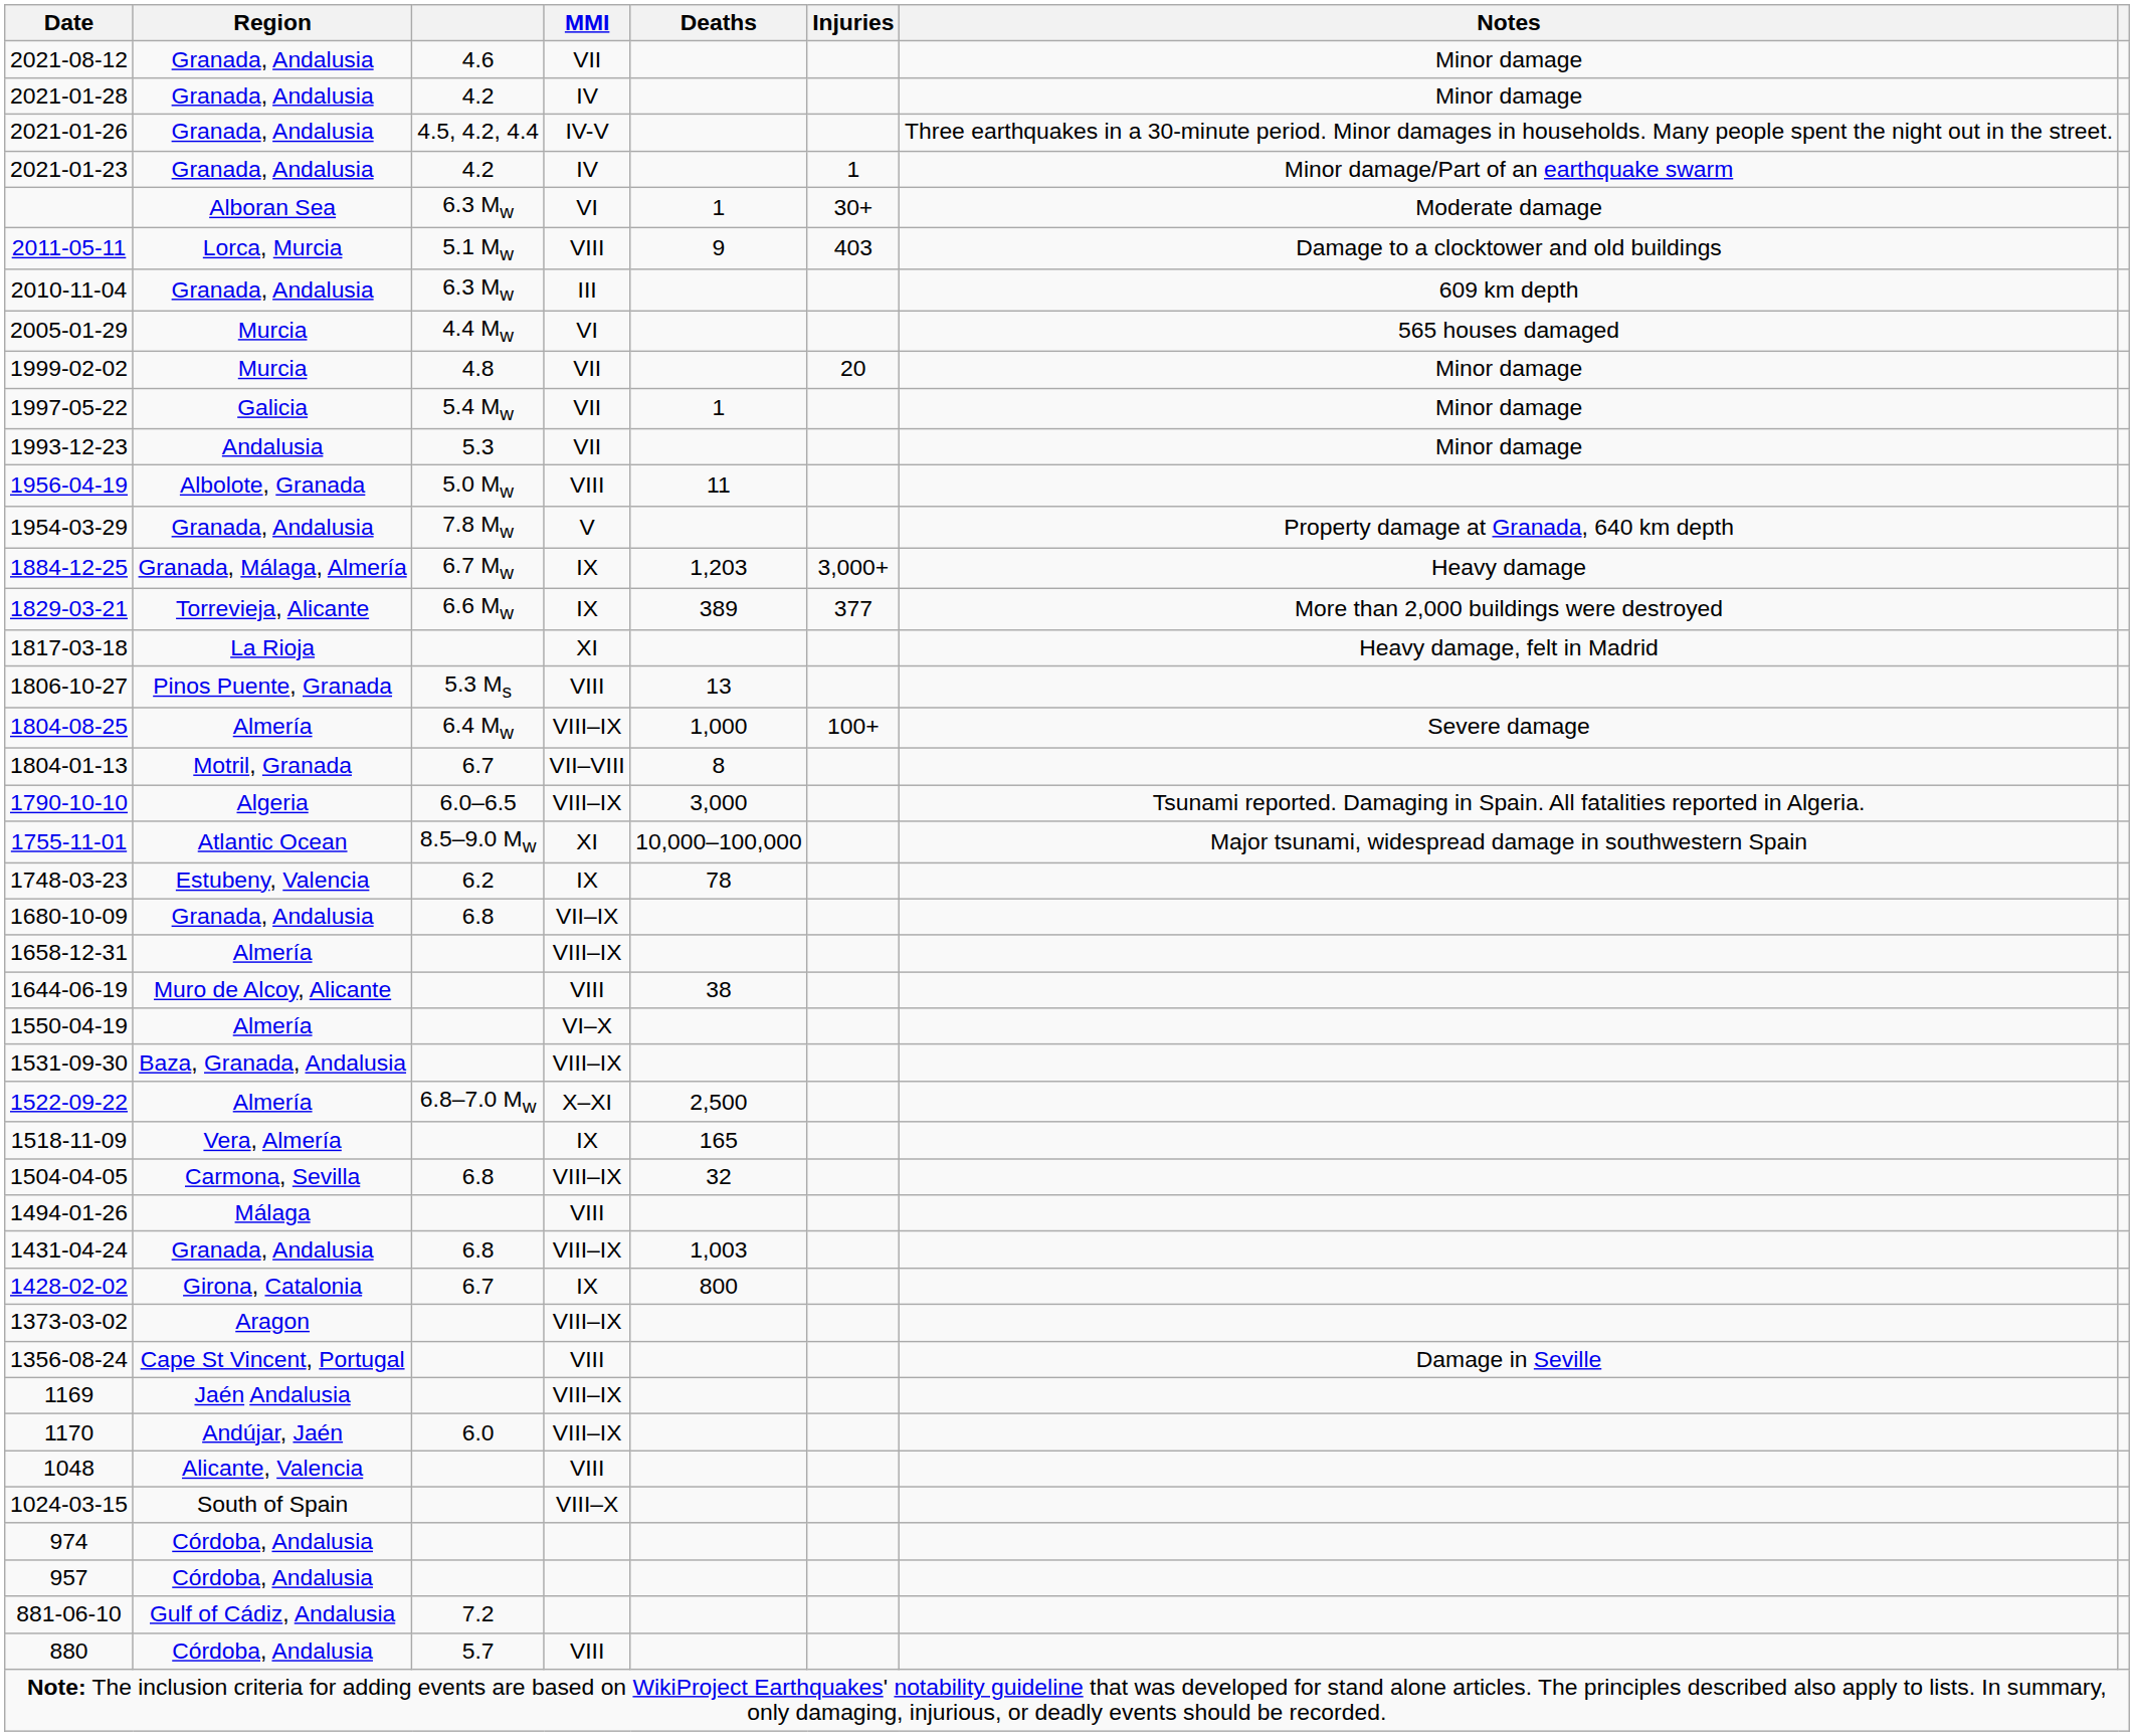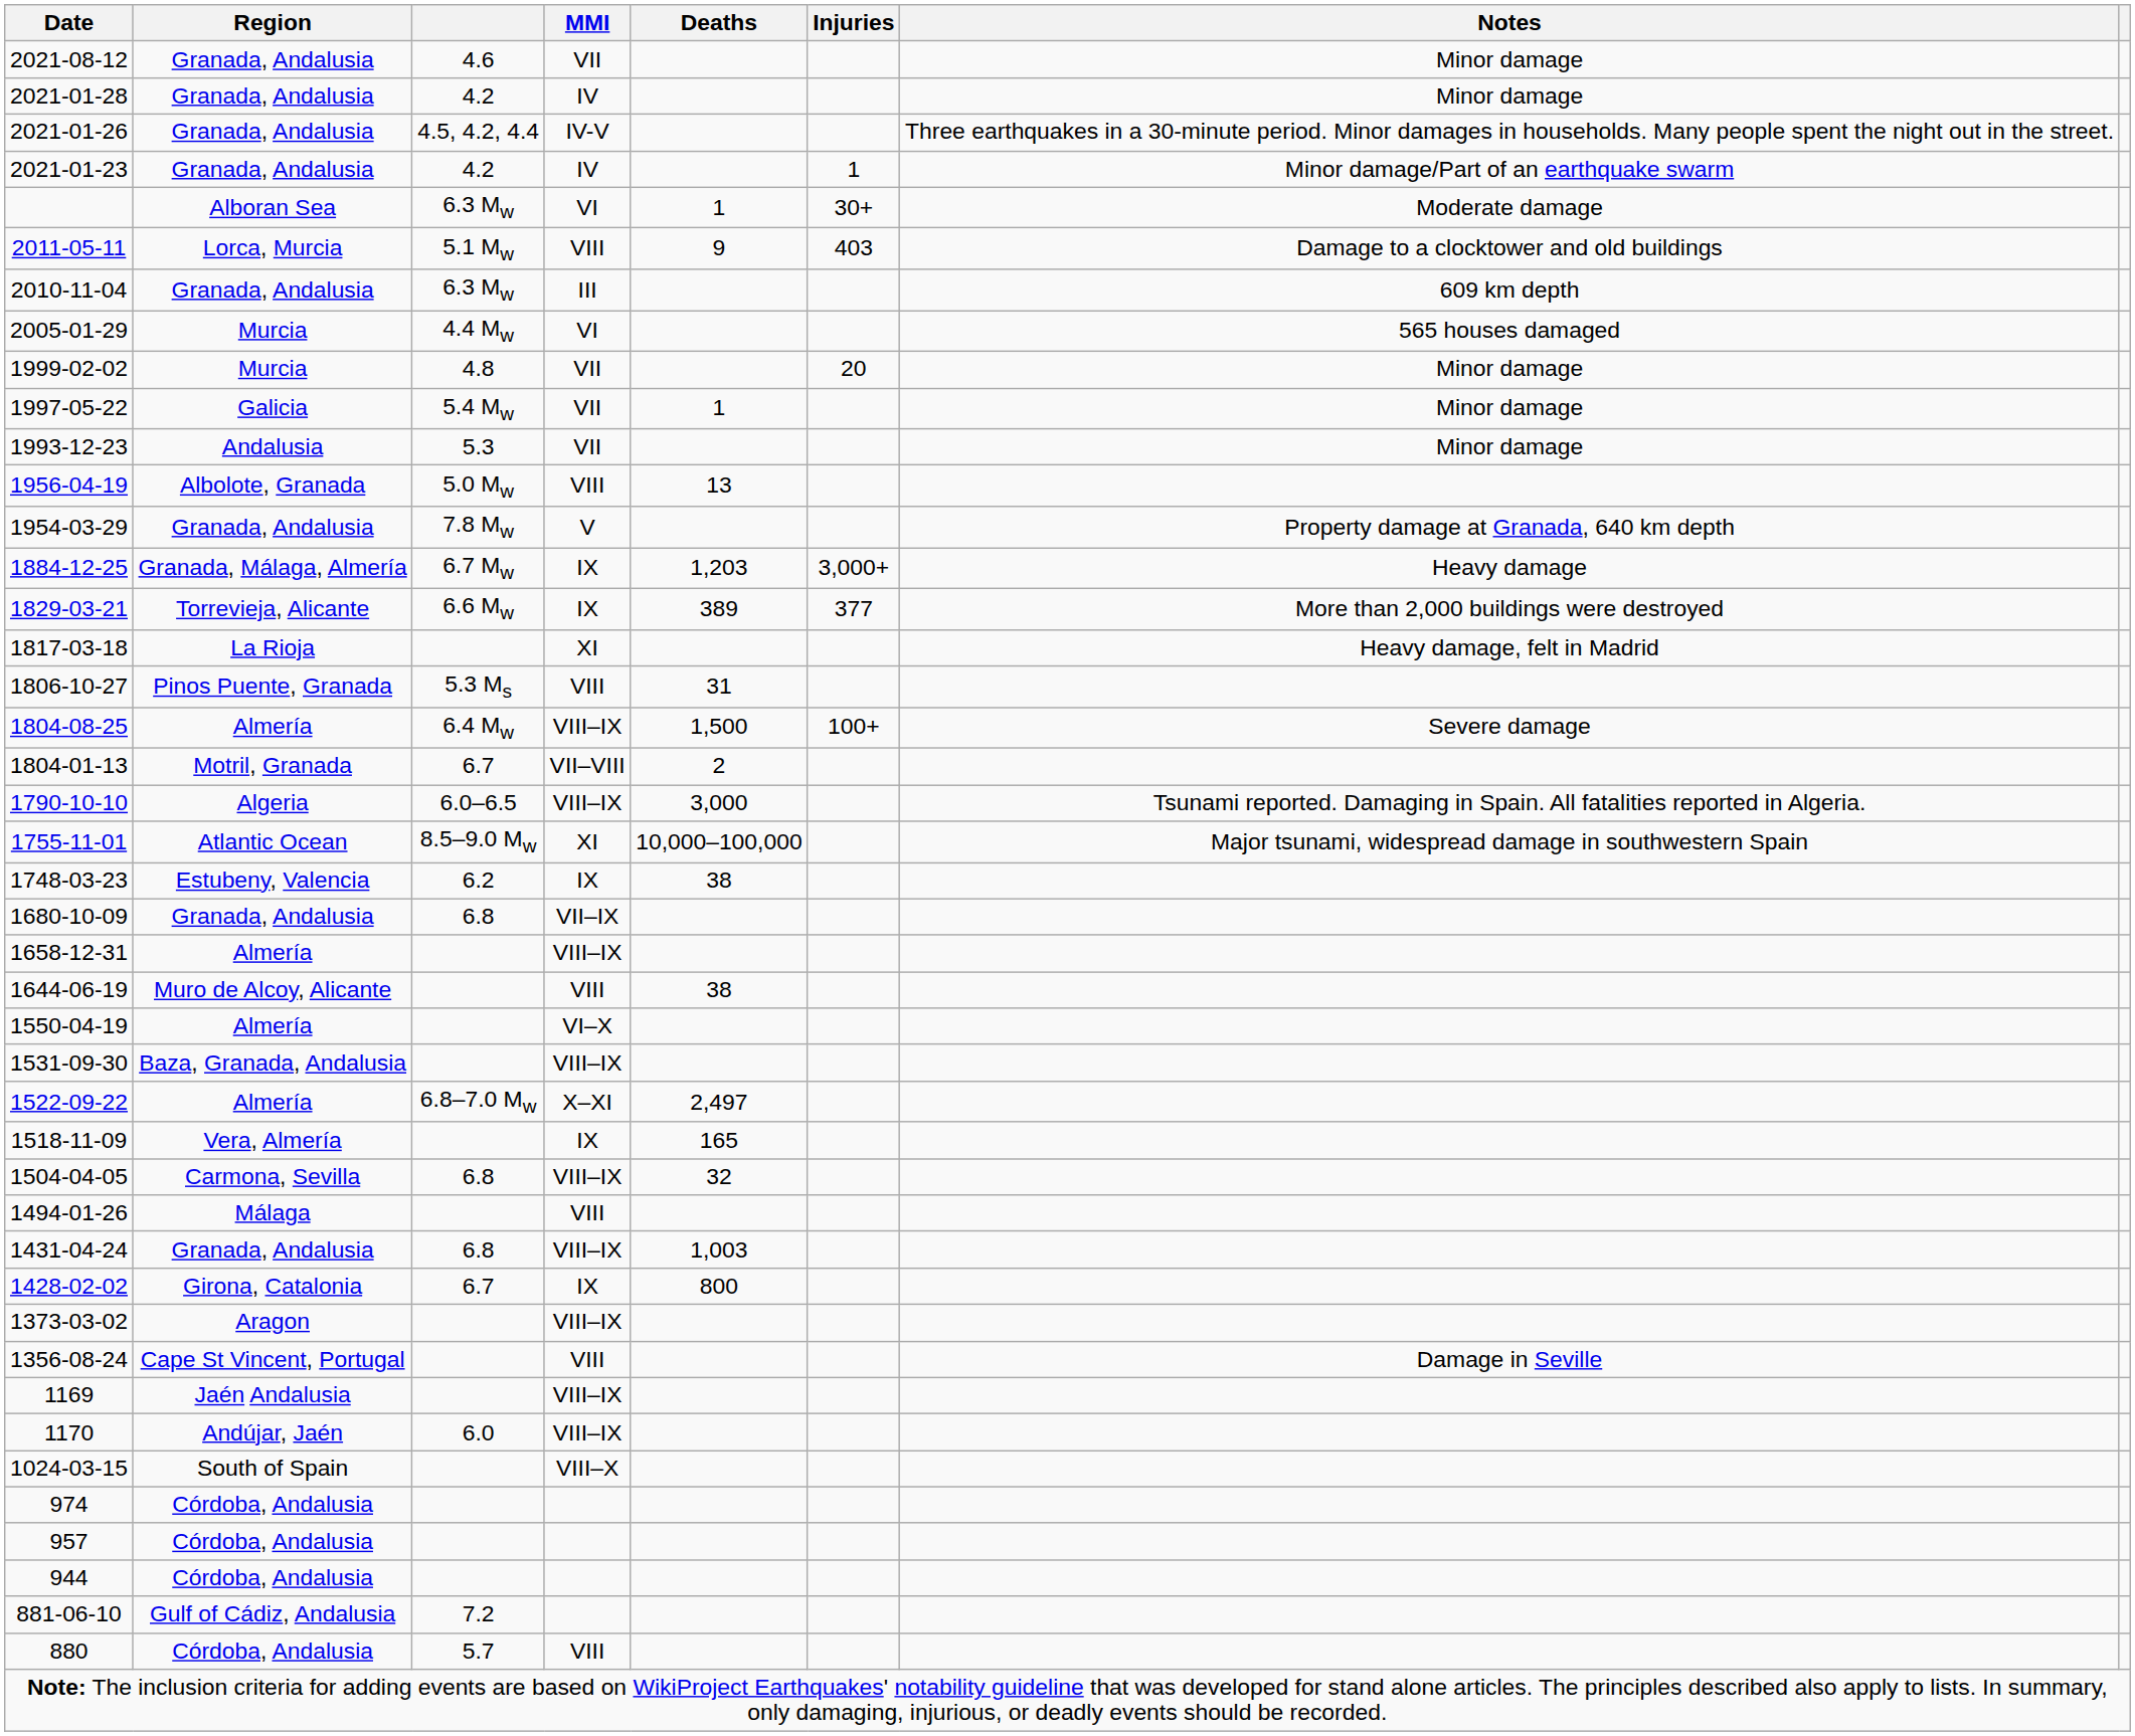 <table class="wikitable sortable" style="text-align: center;">
 <tr>
 <th>Date</th>
 <th>Region</th>
 <th></th>
 <th><a href='#'>MMI</a></th>
 <th data-sort-type=number>Deaths</th>
 <th data-sort-type=number>Injuries</th>
 <th>Notes</th>
 <th></th>
 </tr>
 <tr>
 <td>2021-08-12</td>
 <td><a href='#'>Granada</a>, <a href='#'>Andalusia</a></td>
 <td>4.6 </td>
 <td>VII</td>
 <td></td>
 <td></td>
 <td>Minor damage</td>
 <td></td>
 </tr>
 <tr>
 <td>2021-01-28</td>
 <td><a href='#'>Granada</a>, <a href='#'>Andalusia</a></td>
 <td>4.2 </td>
 <td>IV</td>
 <td></td>
 <td></td>
 <td>Minor damage</td>
 <td></td>
 </tr>
 <tr>
 <td>2021-01-26</td>
 <td><a href='#'>Granada</a>, <a href='#'>Andalusia</a></td>
 <td>4.5, 4.2, 4.4  </td>
 <td>IV-V</td>
 <td></td>
 <td></td>
 <td>Three earthquakes in a 30-minute period. Minor damages in households. Many people spent the night out in the street.</td>
 <td></td>
 </tr>
 <tr>
 <td>2021-01-23</td>
 <td><a href='#'>Granada</a>, <a href='#'>Andalusia</a></td>
 <td>4.2 </td>
 <td>IV</td>
 <td></td>
 <td>1</td>
 <td>Minor damage/Part of an <a href='#'>earthquake swarm</a></td>
 <td></td>
 </tr>
 <tr>
 <td></td>
 <td><a href='#'>Alboran Sea</a></td>
 <td>6.3 M<sub>w</sub></td>
 <td>VI</td>
 <td>1</td>
 <td>30+</td>
 <td>Moderate damage</td>
 <td></td>
 </tr>
 <tr>
 <td><a href='#'>2011-05-11</a></td>
 <td><a href='#'>Lorca</a>, <a href='#'>Murcia</a></td>
 <td>5.1 M<sub>w</sub></td>
 <td>VIII</td>
 <td>9</td>
 <td>403</td>
 <td>Damage to a clocktower and old buildings</td>
 <td></td>
 </tr>
 <tr>
 <td>2010-11-04</td>
 <td><a href='#'>Granada</a>, <a href='#'>Andalusia</a></td>
 <td>6.3 M<sub>w</sub></td>
 <td>III</td>
 <td></td>
 <td></td>
 <td>609 km depth</td>
 <td></td>
 </tr>
 <tr>
 <td>2005-01-29</td>
 <td><a href='#'>Murcia</a></td>
 <td>4.4 M<sub>w</sub></td>
 <td>VI</td>
 <td></td>
 <td></td>
 <td>565 houses damaged</td>
 <td></td>
 </tr>
 <tr>
 <td>1999-02-02</td>
 <td><a href='#'>Murcia</a></td>
 <td>4.8 </td>
 <td>VII</td>
 <td></td>
 <td>20</td>
 <td>Minor damage</td>
 <td></td>
 </tr>
 <tr>
 <td>1997-05-22</td>
 <td><a href='#'>Galicia</a></td>
 <td>5.4 M<sub>w</sub></td>
 <td>VII</td>
 <td>1</td>
 <td></td>
 <td>Minor damage</td>
 <td></td>
 </tr>
 <tr>
 <td>1993-12-23</td>
 <td><a href='#'>Andalusia</a></td>
 <td>5.3 </td>
 <td>VII</td>
 <td></td>
 <td></td>
 <td>Minor damage</td>
 <td></td>
 </tr>
 <tr>
 <td><a href='#'>1956-04-19</a></td>
 <td><a href='#'>Albolote</a>, <a href='#'>Granada</a></td>
 <td>5.0 M<sub>w</sub></td>
 <td>VIII</td>
-<td>11</td>
+<td>13</td>
 <td></td>
 <td></td>
 <td></td>
 </tr>
 <tr>
 <td>1954-03-29</td>
 <td><a href='#'>Granada</a>, <a href='#'>Andalusia</a></td>
 <td>7.8 M<sub>w</sub></td>
 <td>V</td>
 <td></td>
 <td></td>
 <td>Property damage at <a href='#'>Granada</a>, 640 km depth</td>
 <td></td>
 </tr>
 <tr>
 <td><a href='#'>1884-12-25</a></td>
 <td><a href='#'>Granada</a>, <a href='#'>Málaga</a>, <a href='#'>Almería</a></td>
 <td>6.7 M<sub>w</sub></td>
 <td>IX</td>
 <td>1,203</td>
 <td>3,000+</td>
 <td>Heavy damage</td>
 <td></td>
 </tr>
 <tr>
 <td><a href='#'>1829-03-21</a></td>
 <td><a href='#'>Torrevieja</a>, <a href='#'>Alicante</a></td>
 <td>6.6 M<sub>w</sub></td>
 <td>IX</td>
 <td>389</td>
 <td>377</td>
 <td>More than 2,000 buildings were destroyed</td>
 <td></td>
 </tr>
 <tr>
 <td>1817-03-18</td>
 <td><a href='#'>La Rioja</a></td>
 <td></td>
 <td>XI</td>
 <td></td>
 <td></td>
 <td>Heavy damage, felt in Madrid</td>
 <td></td>
 </tr>
 <tr>
 <td>1806-10-27</td>
 <td><a href='#'>Pinos Puente</a>, <a href='#'>Granada</a></td>
 <td>5.3 M<sub>s</sub></td>
 <td>VIII</td>
-<td>13</td>
+<td>31</td>
 <td></td>
 <td></td>
 <td></td>
 </tr>
 <tr>
 <td><a href='#'>1804-08-25</a></td>
 <td><a href='#'>Almería</a></td>
 <td>6.4 M<sub>w</sub></td>
 <td>VIII–IX</td>
-<td>1,000</td>
+<td>1,500</td>
 <td>100+</td>
 <td>Severe damage</td>
 <td></td>
 </tr>
 <tr>
 <td>1804-01-13</td>
 <td><a href='#'>Motril</a>, <a href='#'>Granada</a></td>
 <td>6.7</td>
 <td>VII–VIII</td>
-<td>8</td>
+<td>2</td>
 <td></td>
 <td></td>
 <td></td>
 </tr>
 <tr>
 <td><a href='#'>1790-10-10</a></td>
 <td><a href='#'>Algeria</a></td>
 <td>6.0–6.5</td>
 <td>VIII–IX</td>
 <td>3,000</td>
 <td></td>
 <td>Tsunami reported. Damaging in Spain. All fatalities reported in Algeria.</td>
 <td></td>
 </tr>
 <tr>
 <td><a href='#'>1755-11-01</a></td>
 <td><a href='#'>Atlantic Ocean</a></td>
 <td>8.5–9.0 M<sub>w</sub></td>
 <td>XI</td>
 <td>10,000–100,000</td>
 <td></td>
 <td>Major tsunami, widespread damage in southwestern Spain</td>
 <td></td>
 </tr>
 <tr>
 <td>1748-03-23</td>
 <td><a href='#'>Estubeny</a>, <a href='#'>Valencia</a></td>
 <td>6.2</td>
 <td>IX</td>
-<td>78</td>
+<td>38</td>
 <td></td>
 <td></td>
 <td></td>
 </tr>
 <tr>
 <td>1680-10-09</td>
 <td><a href='#'>Granada</a>, <a href='#'>Andalusia</a></td>
 <td>6.8</td>
 <td>VII–IX</td>
 <td></td>
 <td></td>
 <td></td>
 <td></td>
 </tr>
 <tr>
 <td>1658-12-31</td>
 <td><a href='#'>Almería</a></td>
 <td></td>
 <td>VIII–IX</td>
 <td></td>
 <td></td>
 <td></td>
 <td></td>
 </tr>
 <tr>
 <td>1644-06-19</td>
 <td><a href='#'>Muro de Alcoy</a>, <a href='#'>Alicante</a></td>
 <td></td>
 <td>VIII</td>
 <td>38</td>
 <td></td>
 <td></td>
 <td></td>
 </tr>
 <tr>
 <td>1550-04-19</td>
 <td><a href='#'>Almería</a></td>
 <td></td>
 <td>VI–X</td>
 <td></td>
 <td></td>
 <td></td>
 <td></td>
 </tr>
 <tr>
 <td>1531-09-30</td>
 <td><a href='#'>Baza</a>, <a href='#'>Granada</a>, <a href='#'>Andalusia</a></td>
 <td></td>
 <td>VIII–IX</td>
 <td></td>
 <td></td>
 <td></td>
 <td></td>
 </tr>
 <tr>
 <td><a href='#'>1522-09-22</a></td>
 <td><a href='#'>Almería</a></td>
 <td>6.8–7.0 M<sub>w</sub></td>
 <td>X–XI</td>
-<td>2,500</td>
+<td>2,497</td>
 <td></td>
 <td></td>
 <td></td>
 </tr>
 <tr>
 <td>1518-11-09</td>
 <td><a href='#'>Vera</a>, <a href='#'>Almería</a></td>
 <td></td>
 <td>IX</td>
 <td>165</td>
 <td></td>
 <td></td>
 <td></td>
 </tr>
 <tr>
 <td>1504-04-05</td>
 <td><a href='#'>Carmona</a>, <a href='#'>Sevilla</a></td>
 <td>6.8</td>
 <td>VIII–IX</td>
 <td>32</td>
 <td></td>
 <td></td>
 <td></td>
 </tr>
 <tr>
 <td>1494-01-26</td>
 <td><a href='#'>Málaga</a></td>
 <td></td>
 <td>VIII</td>
 <td></td>
 <td></td>
 <td></td>
 <td></td>
 </tr>
 <tr>
 <td>1431-04-24</td>
 <td><a href='#'>Granada</a>, <a href='#'>Andalusia</a></td>
 <td>6.8</td>
 <td>VIII–IX</td>
 <td>1,003</td>
 <td></td>
 <td></td>
 <td></td>
 </tr>
 <tr>
 <td><a href='#'>1428-02-02</a></td>
 <td><a href='#'>Girona</a>, <a href='#'>Catalonia</a></td>
 <td>6.7</td>
 <td>IX</td>
 <td>800</td>
 <td></td>
 <td></td>
 <td></td>
 </tr>
 <tr>
 <td>1373-03-02</td>
 <td><a href='#'>Aragon</a></td>
 <td></td>
 <td>VIII–IX</td>
 <td></td>
 <td></td>
 <td></td>
 <td></td>
 </tr>
 <tr>
 <td>1356-08-24</td>
 <td><a href='#'>Cape St Vincent</a>, <a href='#'>Portugal</a></td>
 <td></td>
 <td>VIII</td>
 <td></td>
 <td></td>
 <td>Damage in <a href='#'>Seville</a></td>
 <td></td>
 </tr>
 <tr>
 <td>1169</td>
 <td><a href='#'>Jaén</a> <a href='#'>Andalusia</a></td>
 <td></td>
 <td>VIII–IX</td>
 <td></td>
 <td></td>
 <td></td>
 <td></td>
 </tr>
 <tr>
 <td>1170</td>
 <td><a href='#'>Andújar</a>, <a href='#'>Jaén</a></td>
 <td>6.0</td>
 <td>VIII–IX</td>
 <td></td>
 <td></td>
 <td></td>
 <td></td>
 </tr>
 <tr>
-<td>1048</td>
-<td><a href='#'>Alicante</a>, <a href='#'>Valencia</a></td>
-<td></td>
-<td>VIII</td>
-<td></td>
-<td></td>
-<td></td>
-<td></td>
-</tr>
-<tr>
 <td>1024-03-15</td>
 <td>South of Spain</td>
 <td></td>
 <td>VIII–X</td>
 <td></td>
 <td></td>
 <td></td>
 <td></td>
 </tr>
 <tr>
 <td>974</td>
 <td><a href='#'>Córdoba</a>, <a href='#'>Andalusia</a></td>
 <td></td>
 <td></td>
 <td></td>
 <td></td>
 <td></td>
 <td></td>
 </tr>
 <tr>
 <td>957</td>
+<td><a href='#'>Córdoba</a>, <a href='#'>Andalusia</a></td>
+<td></td>
+<td></td>
+<td></td>
+<td></td>
+<td></td>
+<td></td>
+</tr>
+<tr>
+<td>944</td>
 <td><a href='#'>Córdoba</a>, <a href='#'>Andalusia</a></td>
 <td></td>
 <td></td>
 <td></td>
 <td></td>
 <td></td>
 <td></td>
 </tr>
 <tr>
 <td>881-06-10</td>
 <td><a href='#'>Gulf of Cádiz</a>, <a href='#'>Andalusia</a></td>
 <td>7.2</td>
 <td></td>
 <td></td>
 <td></td>
 <td></td>
 <td></td>
 </tr>
 <tr>
 <td>880</td>
 <td><a href='#'>Córdoba</a>, <a href='#'>Andalusia</a></td>
 <td>5.7</td>
 <td>VIII</td>
 <td></td>
 <td></td>
 <td></td>
 <td></td>
 </tr>
 <tr class="sortbottom">
 <td colspan="8" style="text-align:center; max-width:1px; font-size:100%;"><strong>Note:</strong> The inclusion criteria for adding events are based on <a href='#'>WikiProject Earthquakes</a>' <a href='#'>notability guideline</a> that was developed for stand alone articles. The principles described also apply to lists. In summary, only damaging, injurious, or deadly events should be recorded.</td>
 </tr>
 </table>
